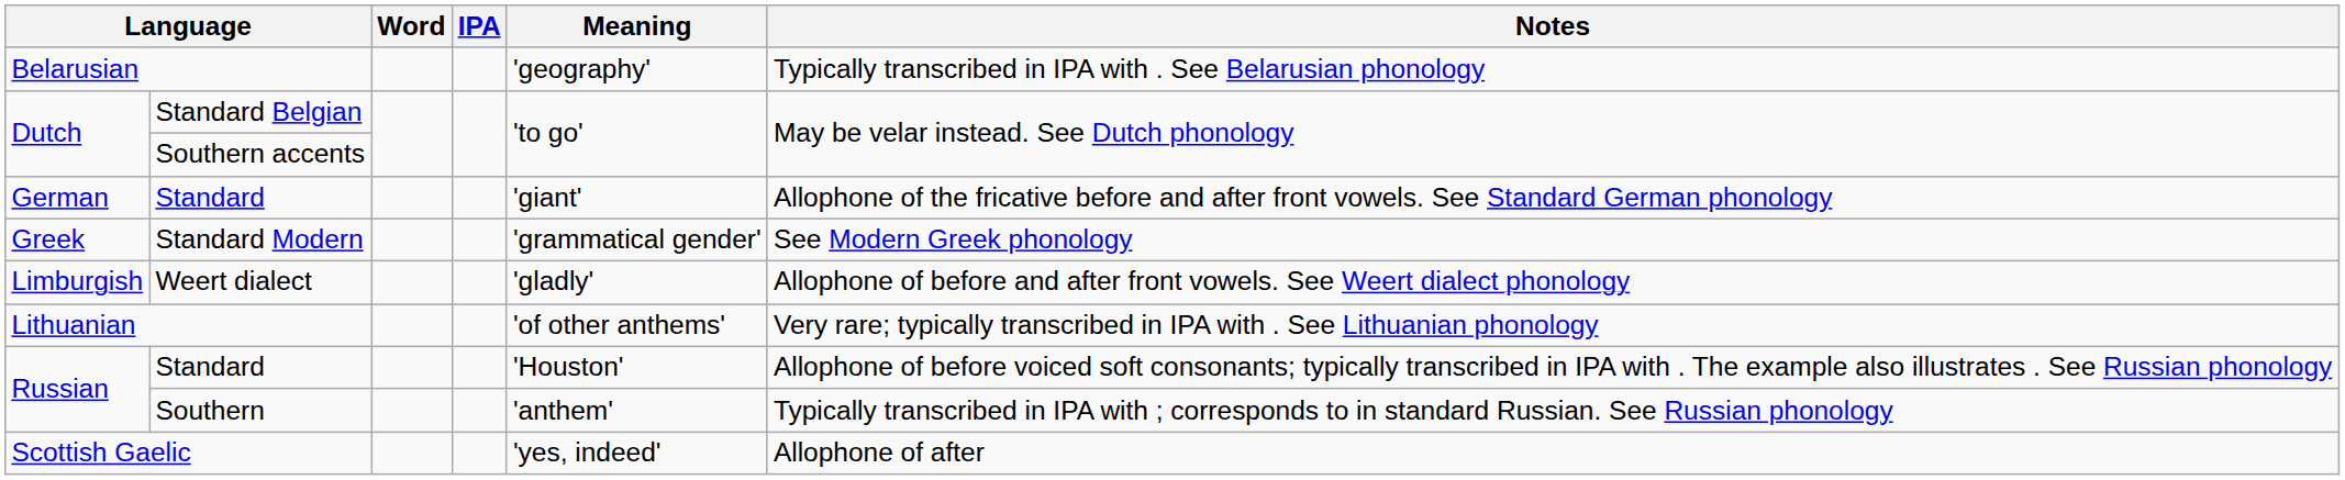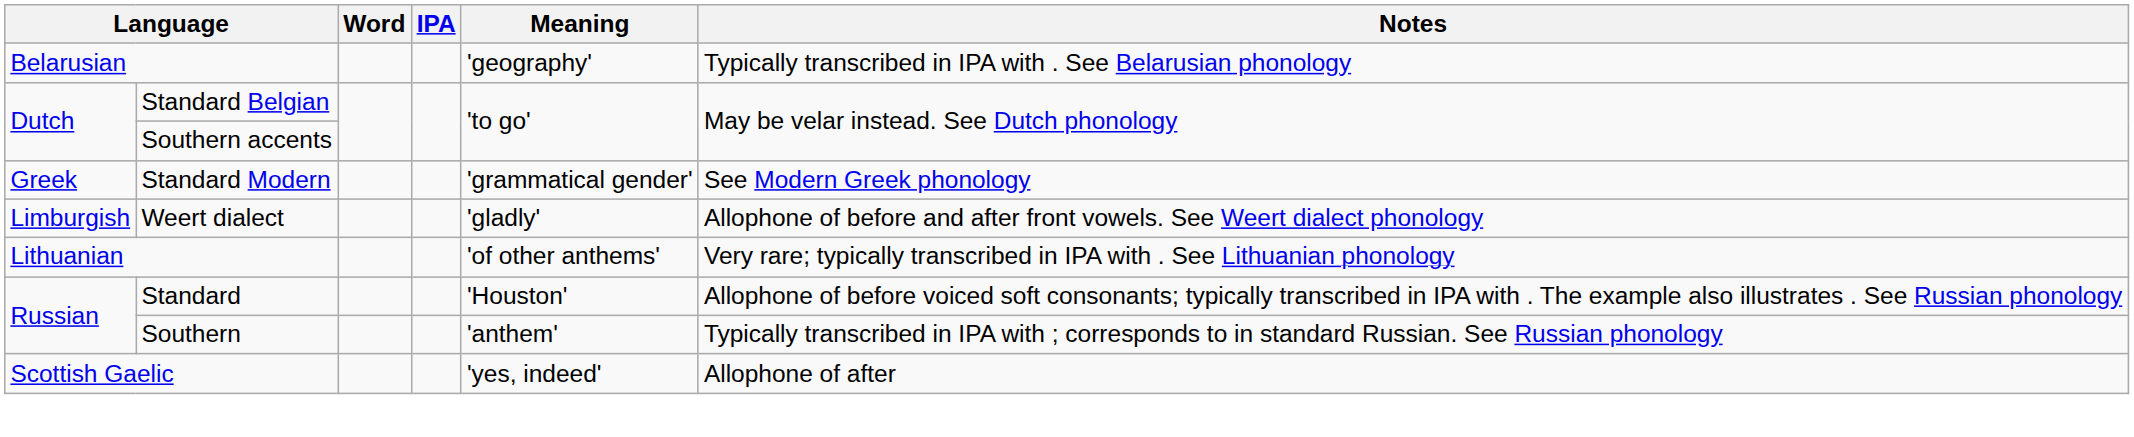 <table class="wikitable">
 <tr>
 <th colspan="2">Language</th>
 <th>Word</th>
 <th><a href='#'>IPA</a></th>
 <th>Meaning</th>
 <th>Notes</th>
 </tr>
 <tr>
 <td colspan="2"><a href='#'>Belarusian</a></td>
 <td></td>
 <td></td>
 <td>'geography'</td>
 <td>Typically transcribed in IPA with . See <a href='#'>Belarusian phonology</a></td>
 </tr>
 <tr>
 <td rowspan="2"><a href='#'>Dutch</a></td>
 <td>Standard <a href='#'>Belgian</a></td>
 <td rowspan="2"></td>
 <td rowspan="2"></td>
 <td rowspan="2">'to go'</td>
 <td rowspan="2">May be velar  instead. See <a href='#'>Dutch phonology</a></td>
 </tr>
 <tr>
 <td>Southern accents</td>
-</tr>
-<tr>
-<td><a href='#'>German</a></td>
-<td><a href='#'>Standard</a></td>
-<td></td>
-<td></td>
-<td>'giant'</td>
-<td>Allophone of the fricative  before and after front vowels. See <a href='#'>Standard German phonology</a></td>
 </tr>
 <tr>
 <td><a href='#'>Greek</a></td>
 <td>Standard <a href='#'>Modern</a></td>
 <td></td>
 <td></td>
 <td>'grammatical gender'</td>
 <td>See <a href='#'>Modern Greek phonology</a></td>
 </tr>
 <tr>
 <td><a href='#'>Limburgish</a></td>
 <td>Weert dialect</td>
 <td></td>
 <td></td>
 <td>'gladly'</td>
 <td>Allophone of  before and after front vowels. See <a href='#'>Weert dialect phonology</a></td>
 </tr>
 <tr>
 <td colspan="2"><a href='#'>Lithuanian</a></td>
 <td></td>
 <td></td>
 <td>'of other anthems'</td>
 <td>Very rare; typically transcribed in IPA with . See <a href='#'>Lithuanian phonology</a></td>
 </tr>
 <tr>
 <td rowspan="2"><a href='#'>Russian</a></td>
 <td>Standard</td>
 <td></td>
 <td></td>
 <td>'Houston'</td>
 <td>Allophone of  before voiced soft consonants; typically transcribed in IPA with . The example also illustrates . See <a href='#'>Russian phonology</a></td>
 </tr>
 <tr>
 <td>Southern</td>
 <td></td>
 <td></td>
 <td>'anthem'</td>
 <td>Typically transcribed in IPA with ; corresponds to  in standard Russian. See <a href='#'>Russian phonology</a></td>
 </tr>
 <tr>
 <td colspan="2"><a href='#'>Scottish Gaelic</a></td>
 <td></td>
 <td></td>
 <td>'yes, indeed'</td>
 <td>Allophone of  after </td>
 </tr>
 </table>
